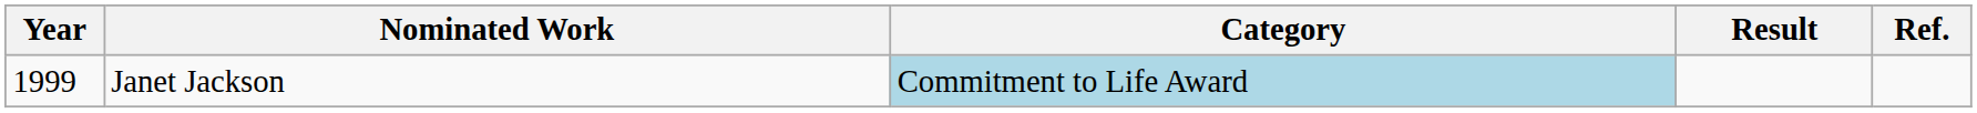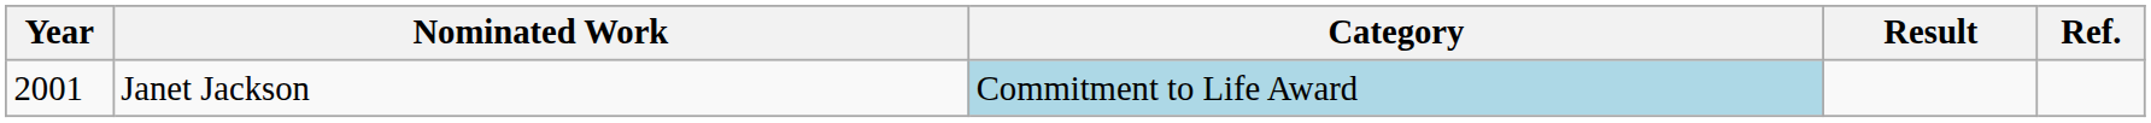 <table class="wikitable" width="50%">
 <tr>
 <th width="5%">Year</th>
 <th width="40%">Nominated Work</th>
 <th width="40%">Category</th>
 <th width="10%">Result</th>
 <th width="5%">Ref.</th>
 </tr>
 <tr>
-<td>1999</td>
+<td>2001</td>
 <td>Janet Jackson</td>
 <td style="background: lightblue;">Commitment to Life Award</td>
 <td></td>
 <td></td>
 </tr>
 </table>
